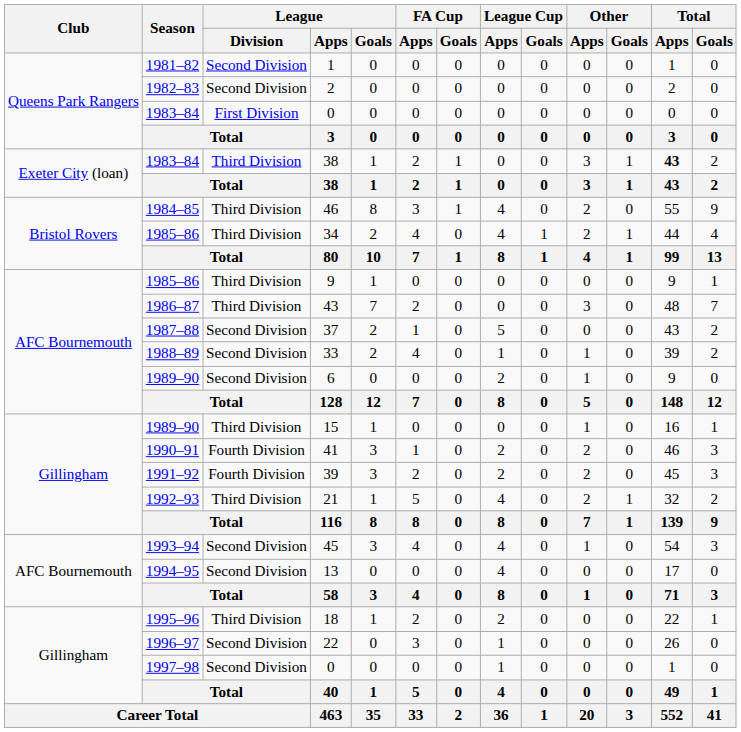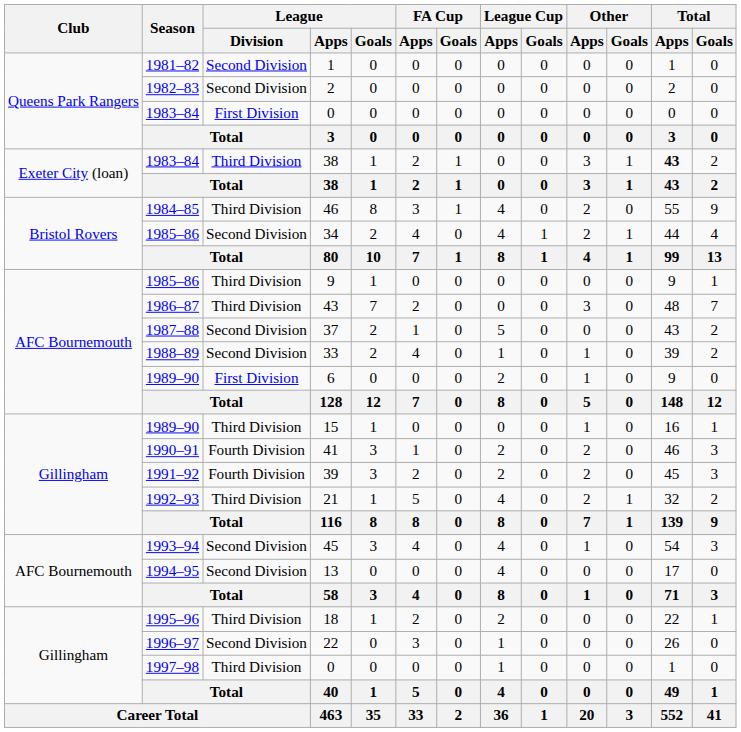 <table class="wikitable" style="text-align: center;">
 <tr>
 <th rowspan="2">Club</th>
 <th rowspan="2">Season</th>
 <th colspan="3">League</th>
 <th colspan="2">FA Cup</th>
 <th colspan="2">League Cup</th>
 <th colspan="2">Other</th>
 <th colspan="2">Total</th>
 </tr>
 <tr>
 <th>Division</th>
 <th>Apps</th>
 <th>Goals</th>
 <th>Apps</th>
 <th>Goals</th>
 <th>Apps</th>
 <th>Goals</th>
 <th>Apps</th>
 <th>Goals</th>
 <th>Apps</th>
 <th>Goals</th>
 </tr>
 <tr>
 <td rowspan="4"><a href='#'>Queens Park Rangers</a></td>
 <td><a href='#'>1981–82</a></td>
 <td><a href='#'>Second Division</a></td>
 <td>1</td>
 <td>0</td>
 <td>0</td>
 <td>0</td>
 <td>0</td>
 <td>0</td>
 <td>0</td>
 <td>0</td>
 <td>1</td>
 <td>0</td>
 </tr>
 <tr>
 <td><a href='#'>1982–83</a></td>
 <td>Second Division</td>
 <td>2</td>
 <td>0</td>
 <td>0</td>
 <td>0</td>
 <td>0</td>
 <td>0</td>
 <td>0</td>
 <td>0</td>
 <td>2</td>
 <td>0</td>
 </tr>
 <tr>
 <td><a href='#'>1983–84</a></td>
 <td><a href='#'>First Division</a></td>
 <td>0</td>
 <td>0</td>
 <td>0</td>
 <td>0</td>
 <td>0</td>
 <td>0</td>
 <td>0</td>
 <td>0</td>
 <td>0</td>
 <td>0</td>
 </tr>
 <tr>
 <th colspan="2">Total</th>
 <th>3</th>
 <th>0</th>
 <th>0</th>
 <th>0</th>
 <th>0</th>
 <th>0</th>
 <th>0</th>
 <th>0</th>
 <th>3</th>
 <th>0</th>
 </tr>
 <tr>
 <td rowspan="2"><a href='#'>Exeter City</a> (loan)</td>
 <td><a href='#'>1983–84</a></td>
 <td><a href='#'>Third Division</a></td>
 <td>38</td>
 <td>1</td>
 <td>2</td>
 <td>1</td>
 <td>0</td>
 <td>0</td>
 <td>3</td>
 <td>1</td>
 <td><strong>43</strong></td>
 <td>2</td>
 </tr>
 <tr>
 <th colspan="2">Total</th>
 <th>38</th>
 <th>1</th>
 <th>2</th>
 <th>1</th>
 <th>0</th>
 <th>0</th>
 <th>3</th>
 <th>1</th>
 <th>43</th>
 <th>2</th>
 </tr>
 <tr>
 <td rowspan="3"><a href='#'>Bristol Rovers</a></td>
 <td><a href='#'>1984–85</a></td>
 <td>Third Division</td>
 <td>46</td>
 <td>8</td>
 <td>3</td>
 <td>1</td>
 <td>4</td>
 <td>0</td>
 <td>2</td>
 <td>0</td>
 <td>55</td>
 <td>9</td>
 </tr>
 <tr>
 <td><a href='#'>1985–86</a></td>
-<td>Third Division</td>
+<td>Second Division</td>
 <td>34</td>
 <td>2</td>
 <td>4</td>
 <td>0</td>
 <td>4</td>
 <td>1</td>
 <td>2</td>
 <td>1</td>
 <td>44</td>
 <td>4</td>
 </tr>
 <tr>
 <th colspan="2">Total</th>
 <th>80</th>
 <th>10</th>
 <th>7</th>
 <th>1</th>
 <th>8</th>
 <th>1</th>
 <th>4</th>
 <th>1</th>
 <th>99</th>
 <th>13</th>
 </tr>
 <tr>
 <td rowspan="6"><a href='#'>AFC Bournemouth</a></td>
 <td><a href='#'>1985–86</a></td>
 <td>Third Division</td>
 <td>9</td>
 <td>1</td>
 <td>0</td>
 <td>0</td>
 <td>0</td>
 <td>0</td>
 <td>0</td>
 <td>0</td>
 <td>9</td>
 <td>1</td>
 </tr>
 <tr>
 <td><a href='#'>1986–87</a></td>
 <td>Third Division</td>
 <td>43</td>
 <td>7</td>
 <td>2</td>
 <td>0</td>
 <td>0</td>
 <td>0</td>
 <td>3</td>
 <td>0</td>
 <td>48</td>
 <td>7</td>
 </tr>
 <tr>
 <td><a href='#'>1987–88</a></td>
 <td>Second Division</td>
 <td>37</td>
 <td>2</td>
 <td>1</td>
 <td>0</td>
 <td>5</td>
 <td>0</td>
 <td>0</td>
 <td>0</td>
 <td>43</td>
 <td>2</td>
 </tr>
 <tr>
 <td><a href='#'>1988–89</a></td>
 <td>Second Division</td>
 <td>33</td>
 <td>2</td>
 <td>4</td>
 <td>0</td>
 <td>1</td>
 <td>0</td>
 <td>1</td>
 <td>0</td>
 <td>39</td>
 <td>2</td>
 </tr>
 <tr>
 <td><a href='#'>1989–90</a></td>
-<td>Second Division</td>
+<td><a href='#'>First Division</a></td>
 <td>6</td>
 <td>0</td>
 <td>0</td>
 <td>0</td>
 <td>2</td>
 <td>0</td>
 <td>1</td>
 <td>0</td>
 <td>9</td>
 <td>0</td>
 </tr>
 <tr>
 <th colspan="2">Total</th>
 <th>128</th>
 <th>12</th>
 <th>7</th>
 <th>0</th>
 <th>8</th>
 <th>0</th>
 <th>5</th>
 <th>0</th>
 <th>148</th>
 <th>12</th>
 </tr>
 <tr>
 <td rowspan="5"><a href='#'>Gillingham</a></td>
 <td><a href='#'>1989–90</a></td>
 <td>Third Division</td>
 <td>15</td>
 <td>1</td>
 <td>0</td>
 <td>0</td>
 <td>0</td>
 <td>0</td>
 <td>1</td>
 <td>0</td>
 <td>16</td>
 <td>1</td>
 </tr>
 <tr>
 <td><a href='#'>1990–91</a></td>
 <td>Fourth Division</td>
 <td>41</td>
 <td>3</td>
 <td>1</td>
 <td>0</td>
 <td>2</td>
 <td>0</td>
 <td>2</td>
 <td>0</td>
 <td>46</td>
 <td>3</td>
 </tr>
 <tr>
 <td><a href='#'>1991–92</a></td>
 <td>Fourth Division</td>
 <td>39</td>
 <td>3</td>
 <td>2</td>
 <td>0</td>
 <td>2</td>
 <td>0</td>
 <td>2</td>
 <td>0</td>
 <td>45</td>
 <td>3</td>
 </tr>
 <tr>
 <td><a href='#'>1992–93</a></td>
 <td>Third Division</td>
 <td>21</td>
 <td>1</td>
 <td>5</td>
 <td>0</td>
 <td>4</td>
 <td>0</td>
 <td>2</td>
 <td>1</td>
 <td>32</td>
 <td>2</td>
 </tr>
 <tr>
 <th colspan="2">Total</th>
 <th>116</th>
 <th>8</th>
 <th>8</th>
 <th>0</th>
 <th>8</th>
 <th>0</th>
 <th>7</th>
 <th>1</th>
 <th>139</th>
 <th>9</th>
 </tr>
 <tr>
 <td rowspan="3">AFC Bournemouth</td>
 <td><a href='#'>1993–94</a></td>
 <td>Second Division</td>
 <td>45</td>
 <td>3</td>
 <td>4</td>
 <td>0</td>
 <td>4</td>
 <td>0</td>
 <td>1</td>
 <td>0</td>
 <td>54</td>
 <td>3</td>
 </tr>
 <tr>
 <td><a href='#'>1994–95</a></td>
 <td>Second Division</td>
 <td>13</td>
 <td>0</td>
 <td>0</td>
 <td>0</td>
 <td>4</td>
 <td>0</td>
 <td>0</td>
 <td>0</td>
 <td>17</td>
 <td>0</td>
 </tr>
 <tr>
 <th colspan="2">Total</th>
 <th>58</th>
 <th>3</th>
 <th>4</th>
 <th>0</th>
 <th>8</th>
 <th>0</th>
 <th>1</th>
 <th>0</th>
 <th>71</th>
 <th>3</th>
 </tr>
 <tr>
 <td rowspan="4">Gillingham</td>
 <td><a href='#'>1995–96</a></td>
 <td>Third Division</td>
 <td>18</td>
 <td>1</td>
 <td>2</td>
 <td>0</td>
 <td>2</td>
 <td>0</td>
 <td>0</td>
 <td>0</td>
 <td>22</td>
 <td>1</td>
 </tr>
 <tr>
 <td><a href='#'>1996–97</a></td>
 <td>Second Division</td>
 <td>22</td>
 <td>0</td>
 <td>3</td>
 <td>0</td>
 <td>1</td>
 <td>0</td>
 <td>0</td>
 <td>0</td>
 <td>26</td>
 <td>0</td>
 </tr>
 <tr>
 <td><a href='#'>1997–98</a></td>
-<td>Second Division</td>
+<td>Third Division</td>
 <td>0</td>
 <td>0</td>
 <td>0</td>
 <td>0</td>
 <td>1</td>
 <td>0</td>
 <td>0</td>
 <td>0</td>
 <td>1</td>
 <td>0</td>
 </tr>
 <tr>
 <th colspan="2">Total</th>
 <th>40</th>
 <th>1</th>
 <th>5</th>
 <th>0</th>
 <th>4</th>
 <th>0</th>
 <th>0</th>
 <th>0</th>
 <th>49</th>
 <th>1</th>
 </tr>
 <tr>
 <th colspan="3">Career Total</th>
 <th>463</th>
 <th>35</th>
 <th>33</th>
 <th>2</th>
 <th>36</th>
 <th>1</th>
 <th>20</th>
 <th>3</th>
 <th>552</th>
 <th>41</th>
 </tr>
 </table>
